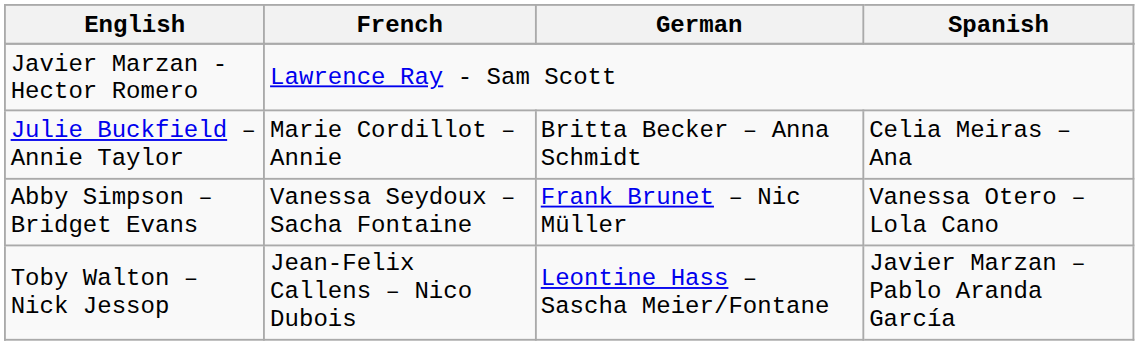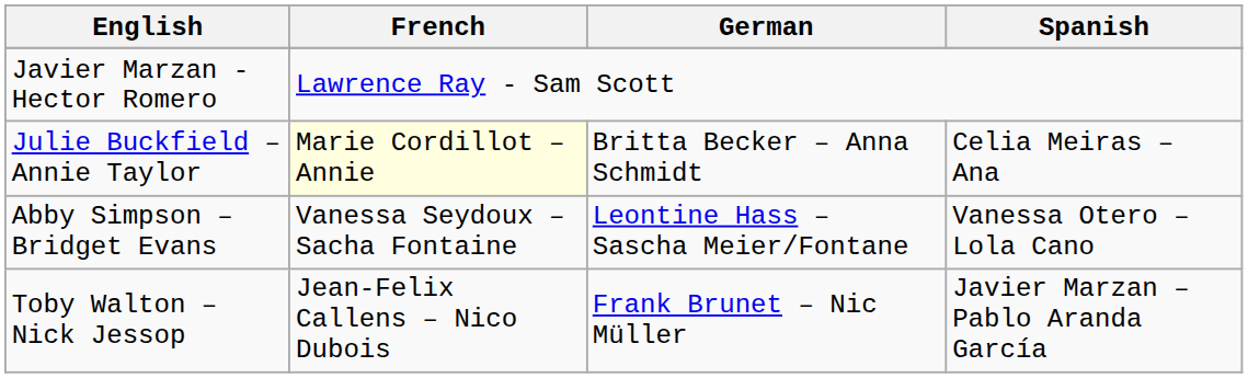 <table class="wikitable">
 <tr>
 <th>English</th>
 <th>French</th>
 <th>German</th>
 <th>Spanish</th>
 </tr>
 <tr Vanessa Otero – Lola>
 </tr>
 <tr>
 <td>Javier Marzan - Hector Romero </td>
 <td colspan="3"><a href='#'>Lawrence Ray</a> - Sam Scott</td>
 </tr>
 <tr>
 <td><a href='#'>Julie Buckfield</a> – Annie Taylor</td>
-<td>Marie Cordillot – Annie</td>
+<td style="background: lightyellow;">Marie Cordillot – Annie</td>
 <td>Britta Becker – Anna Schmidt</td>
 <td>Celia Meiras – Ana</td>
 </tr>
 <tr>
 <td>Abby Simpson – Bridget Evans</td>
 <td>Vanessa Seydoux – Sacha Fontaine</td>
-<td><a href='#'>Frank Brunet</a> – Nic Müller</td>
+<td><a href='#'>Leontine Hass</a> – Sascha Meier/Fontane</td>
 <td>Vanessa Otero – Lola Cano</td>
 </tr>
 <tr>
 <td>Toby Walton – Nick Jessop</td>
 <td>Jean-Felix Callens – Nico Dubois</td>
-<td><a href='#'>Leontine Hass</a> – Sascha Meier/Fontane</td>
+<td><a href='#'>Frank Brunet</a> – Nic Müller</td>
 <td>Javier Marzan – Pablo Aranda García</td>
 </tr>
 </table>
